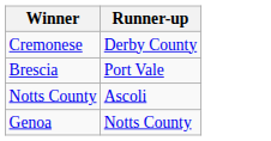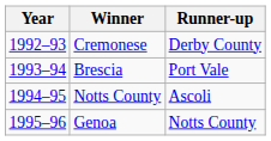 <table class="wikitable sortable" style = "float:left; margin-left:0px; margin-right:15px">
 <tr>
+<th>Year</th>
 <th>Winner</th>
 <th>Runner-up</th>
 </tr>
 <tr>
+<td><a href='#'>1992–93</a></td>
 <td> <a href='#'>Cremonese</a></td>
 <td> <a href='#'>Derby County</a></td>
 </tr>
 <tr>
+<td><a href='#'>1993–94</a></td>
 <td> <a href='#'>Brescia</a></td>
 <td> <a href='#'>Port Vale</a></td>
 </tr>
 <tr>
+<td><a href='#'>1994–95</a></td>
 <td> <a href='#'>Notts County</a></td>
 <td> <a href='#'>Ascoli</a></td>
 </tr>
 <tr>
+<td><a href='#'>1995–96</a></td>
 <td> <a href='#'>Genoa</a></td>
 <td> <a href='#'>Notts County</a></td>
 </tr>
 </table>
